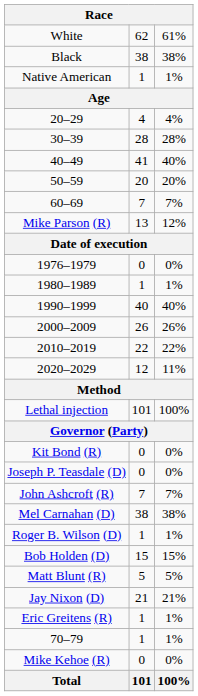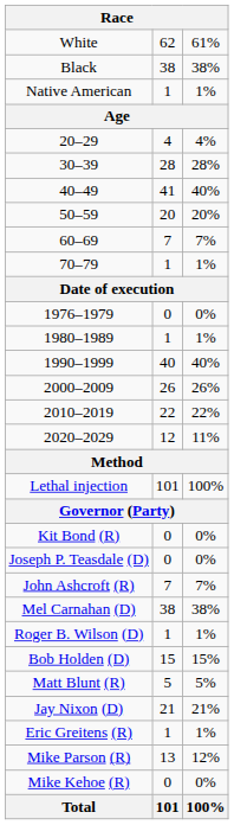 <table class="wikitable" style="text-align:center;">
 <tr>
 <th colspan="3">Race</th>
 </tr>
 <tr>
 <td>White</td>
 <td>62</td>
 <td>61%</td>
 </tr>
 <tr>
 <td>Black</td>
 <td>38</td>
 <td>38%</td>
 </tr>
 <tr>
 <td>Native American</td>
 <td>1</td>
 <td>1%</td>
 </tr>
 <tr>
 <th colspan="3">Age</th>
 </tr>
 <tr>
 <td>20–29</td>
 <td>4</td>
 <td>4%</td>
 </tr>
 <tr>
 <td>30–39</td>
 <td>28</td>
 <td>28%</td>
 </tr>
 <tr>
 <td>40–49</td>
 <td>41</td>
 <td>40%</td>
 </tr>
 <tr>
 <td>50–59</td>
 <td>20</td>
 <td>20%</td>
 </tr>
 <tr>
 <td>60–69</td>
 <td>7</td>
 <td>7%</td>
 </tr>
 <tr>
-<td><a href='#'>Mike Parson</a> <a href='#'>(R)</a></td>
-<td>13</td>
-<td>12%</td>
+<td>70–79</td>
+<td>1</td>
+<td>1%</td>
 </tr>
 <tr>
 <th colspan="3">Date of execution</th>
 </tr>
 <tr>
 <td>1976–1979</td>
 <td>0</td>
 <td>0%</td>
 </tr>
 <tr>
 <td>1980–1989</td>
 <td>1</td>
 <td>1%</td>
 </tr>
 <tr>
 <td>1990–1999</td>
 <td>40</td>
 <td>40%</td>
 </tr>
 <tr>
 <td>2000–2009</td>
 <td>26</td>
 <td>26%</td>
 </tr>
 <tr>
 <td>2010–2019</td>
 <td>22</td>
 <td>22%</td>
 </tr>
 <tr>
 <td>2020–2029</td>
 <td>12</td>
 <td>11%</td>
 </tr>
 <tr>
 <th colspan="3">Method</th>
 </tr>
 <tr>
 <td><a href='#'>Lethal injection</a></td>
 <td>101</td>
 <td>100%</td>
 </tr>
 <tr>
 <th colspan="3"><a href='#'>Governor</a> (<a href='#'>Party</a>)</th>
 </tr>
 <tr>
 <td><a href='#'>Kit Bond</a> <a href='#'>(R)</a></td>
 <td>0</td>
 <td>0%</td>
 </tr>
 <tr>
 <td><a href='#'>Joseph P. Teasdale</a> <a href='#'>(D)</a></td>
 <td>0</td>
 <td>0%</td>
 </tr>
 <tr>
 <td><a href='#'>John Ashcroft</a> <a href='#'>(R)</a></td>
 <td>7</td>
 <td>7%</td>
 </tr>
 <tr>
 <td><a href='#'>Mel Carnahan</a> <a href='#'>(D)</a></td>
 <td>38</td>
 <td>38%</td>
 </tr>
 <tr>
 <td><a href='#'>Roger B. Wilson</a> <a href='#'>(D)</a></td>
 <td>1</td>
 <td>1%</td>
 </tr>
 <tr>
 <td><a href='#'>Bob Holden</a> <a href='#'>(D)</a></td>
 <td>15</td>
 <td>15%</td>
 </tr>
 <tr>
 <td><a href='#'>Matt Blunt</a> <a href='#'>(R)</a></td>
 <td>5</td>
 <td>5%</td>
 </tr>
 <tr>
 <td><a href='#'>Jay Nixon</a> <a href='#'>(D)</a></td>
 <td>21</td>
 <td>21%</td>
 </tr>
 <tr>
 <td><a href='#'>Eric Greitens</a> <a href='#'>(R)</a></td>
 <td>1</td>
 <td>1%</td>
 </tr>
 <tr>
-<td>70–79</td>
-<td>1</td>
-<td>1%</td>
+<td><a href='#'>Mike Parson</a> <a href='#'>(R)</a></td>
+<td>13</td>
+<td>12%</td>
 </tr>
 <tr>
 <td><a href='#'>Mike Kehoe</a> <a href='#'>(R)</a></td>
 <td>0</td>
 <td>0%</td>
 </tr>
 <tr>
 <th>Total</th>
 <th>101</th>
 <th>100%</th>
 </tr>
 </table>
